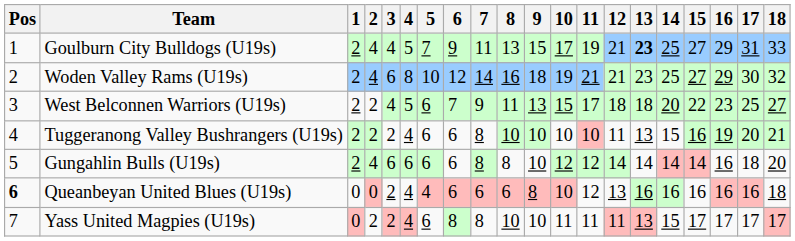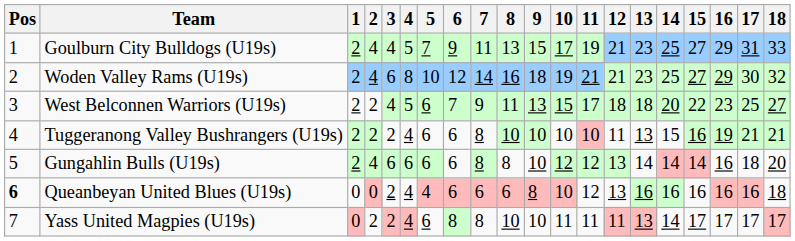 <table class="wikitable">
 <tr>
 <th>Pos</th>
 <th>Team</th>
 <th>1</th>
 <th>2</th>
 <th>3</th>
 <th>4</th>
 <th>5</th>
 <th>6</th>
 <th>7</th>
 <th>8</th>
 <th>9</th>
 <th>10</th>
 <th>11</th>
 <th>12</th>
 <th>13</th>
 <th>14</th>
 <th>15</th>
 <th>16</th>
 <th>17</th>
 <th>18</th>
 </tr>
 <tr>
 <td>1</td>
 <td> Goulburn City Bulldogs (U19s)</td>
 <td style="background:#ccffcc;"><u>2</u></td>
 <td style="background:#ccffcc;">4</td>
 <td style="background:#ccffcc;">4</td>
 <td style="background:#ccffcc;">5</td>
 <td style="background:#ccffcc;"><u>7</u></td>
 <td style="background:#ccffcc;"><u>9</u></td>
 <td style="background:#ccffcc;">11</td>
 <td style="background:#ccffcc;">13</td>
 <td style="background:#ccffcc;">15</td>
 <td style="background:#ccffcc;"><u>17</u></td>
 <td style="background:#ccffcc;">19</td>
 <td style="background:#99ccff;">21</td>
-<td style="background:#99ccff;"><strong>23</strong></td>
+<td style="background:#99ccff;">23</td>
 <td style="background:#99ccff;"><u>25</u></td>
 <td style="background:#99ccff;">27</td>
 <td style="background:#99ccff;">29</td>
 <td style="background:#99ccff;"><u>31</u></td>
 <td style="background:#99ccff;">33</td>
 </tr>
 <tr>
 <td>2</td>
 <td> Woden Valley Rams (U19s)</td>
 <td style="background:#99ccff;">2</td>
 <td style="background:#99ccff;"><u>4</u></td>
 <td style="background:#99ccff;">6</td>
 <td style="background:#99ccff;">8</td>
 <td style="background:#99ccff;">10</td>
 <td style="background:#99ccff;">12</td>
 <td style="background:#99ccff;"><u>14</u></td>
 <td style="background:#99ccff;"><u>16</u></td>
 <td style="background:#99ccff;">18</td>
 <td style="background:#99ccff;">19</td>
 <td style="background:#99ccff;"><u>21</u></td>
 <td style="background:#ccffcc;">21</td>
 <td style="background:#ccffcc;">23</td>
 <td style="background:#ccffcc;">25</td>
 <td style="background:#ccffcc;"><u>27</u></td>
 <td style="background:#ccffcc;"><u>29</u></td>
 <td style="background:#ccffcc;">30</td>
 <td style="background:#ccffcc;">32</td>
 </tr>
 <tr>
 <td>3</td>
 <td> West Belconnen Warriors (U19s)</td>
 <td><u>2</u></td>
 <td>2</td>
 <td style="background:#ccffcc;">4</td>
 <td style="background:#ccffcc;">5</td>
 <td style="background:#ccffcc;"><u>6</u></td>
 <td style="background:#ccffcc;">7</td>
 <td style="background:#ccffcc;">9</td>
 <td style="background:#ccffcc;">11</td>
 <td style="background:#ccffcc;"><u>13</u></td>
 <td style="background:#ccffcc;"><u>15</u></td>
 <td style="background:#ccffcc;">17</td>
 <td style="background:#ccffcc;">18</td>
 <td style="background:#ccffcc;">18</td>
 <td style="background:#ccffcc;"><u>20</u></td>
 <td style="background:#ccffcc;">22</td>
 <td style="background:#ccffcc;">23</td>
 <td style="background:#ccffcc;">25</td>
 <td style="background:#ccffcc;"><u>27</u></td>
 </tr>
 <tr>
 <td>4</td>
 <td> Tuggeranong Valley Bushrangers (U19s)</td>
 <td style="background:#ccffcc;">2</td>
 <td style="background:#ccffcc;">2</td>
 <td>2</td>
 <td><u>4</u></td>
 <td>6</td>
 <td>6</td>
 <td><u>8</u></td>
 <td style="background:#ccffcc;"><u>10</u></td>
 <td style="background:#ccffcc;">10</td>
 <td>10</td>
 <td style="background:#ffbbbb;">10</td>
 <td>11</td>
 <td><u>13</u></td>
 <td>15</td>
 <td style="background:#ccffcc;"><u>16</u></td>
 <td style="background:#ccffcc;"><u>19</u></td>
-<td style="background:#ccffcc;">20</td>
+<td style="background:#ccffcc;">21</td>
 <td style="background:#ccffcc;">21</td>
 </tr>
 <tr>
 <td>5</td>
 <td> Gungahlin Bulls (U19s)</td>
 <td style="background:#ccffcc;"><u>2</u></td>
 <td style="background:#ccffcc;">4</td>
 <td style="background:#ccffcc;">6</td>
 <td style="background:#ccffcc;">6</td>
 <td style="background:#ccffcc;">6</td>
 <td>6</td>
 <td style="background:#ccffcc;"><u>8</u></td>
 <td>8</td>
 <td><u>10</u></td>
 <td style="background:#ccffcc;"><u>12</u></td>
 <td style="background:#ccffcc;">12</td>
-<td style="background:#ccffcc;">14</td>
+<td style="background:#ccffcc;">13</td>
 <td>14</td>
 <td style="background:#ffbbbb;">14</td>
 <td style="background:#ffbbbb;">14</td>
 <td><u>16</u></td>
 <td>18</td>
 <td><u>20</u></td>
 </tr>
 <tr>
 <td><strong>6</strong></td>
 <td> Queanbeyan United Blues (U19s)</td>
 <td>0</td>
 <td style="background:#ffbbbb;">0</td>
 <td><u>2</u></td>
 <td><u>4</u></td>
 <td style="background:#ffbbbb;">4</td>
 <td style="background:#ffbbbb;">6</td>
 <td style="background:#ffbbbb;">6</td>
 <td style="background:#ffbbbb;">6</td>
 <td style="background:#ffbbbb;"><u>8</u></td>
 <td style="background:#ffbbbb;">10</td>
 <td>12</td>
 <td><u>13</u></td>
 <td style="background:#ccffcc;"><u>16</u></td>
 <td style="background:#ccffcc;">16</td>
 <td>16</td>
 <td style="background:#ffbbbb;">16</td>
 <td style="background:#ffbbbb;">16</td>
 <td><u>18</u></td>
 </tr>
 <tr>
 <td>7</td>
 <td> Yass United Magpies (U19s)</td>
 <td style="background:#ffbbbb;">0</td>
 <td>2</td>
 <td style="background:#ffbbbb;">2</td>
 <td style="background:#ffbbbb;"><u>4</u></td>
 <td><u>6</u></td>
 <td style="background:#ccffcc;">8</td>
 <td>8</td>
 <td><u>10</u></td>
 <td>10</td>
 <td>11</td>
 <td>11</td>
 <td style="background:#ffbbbb;">11</td>
 <td style="background:#ffbbbb;"><u>13</u></td>
-<td><u>15</u></td>
+<td><u>14</u></td>
 <td><u>17</u></td>
 <td>17</td>
 <td>17</td>
 <td style="background:#ffbbbb;">17</td>
 </tr>
 </table>
